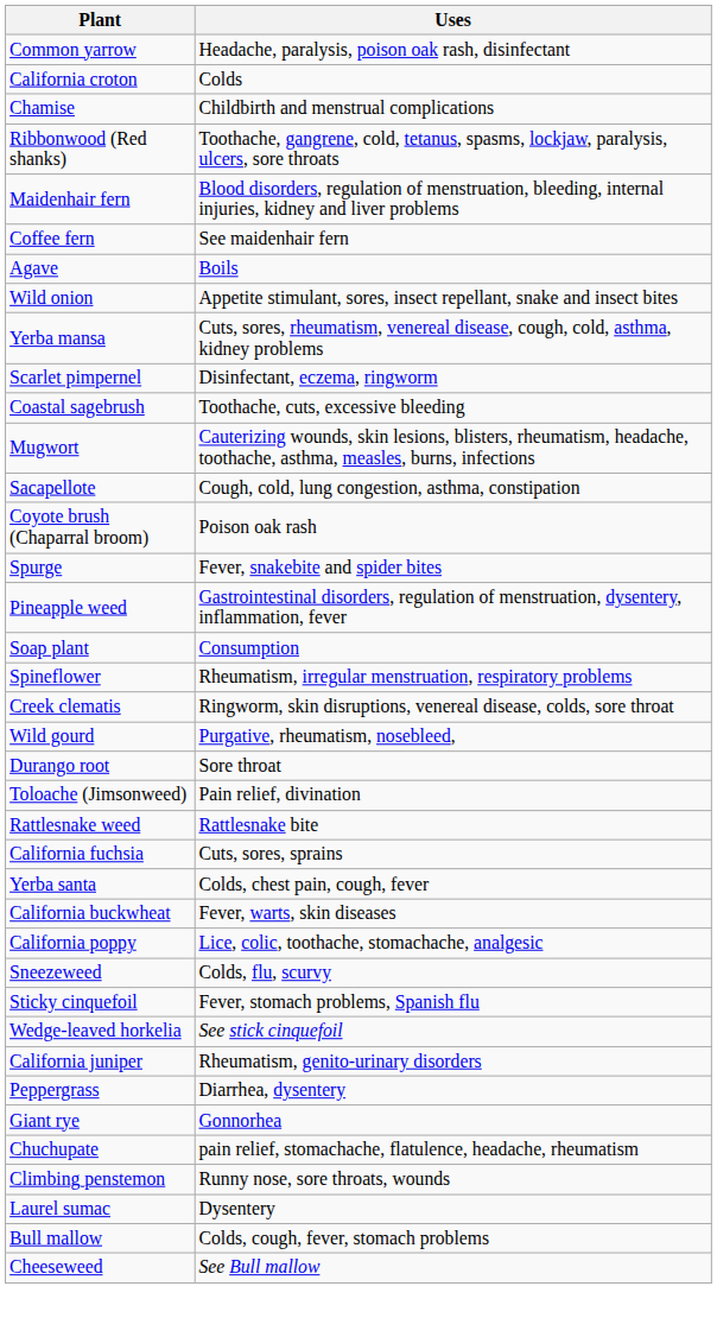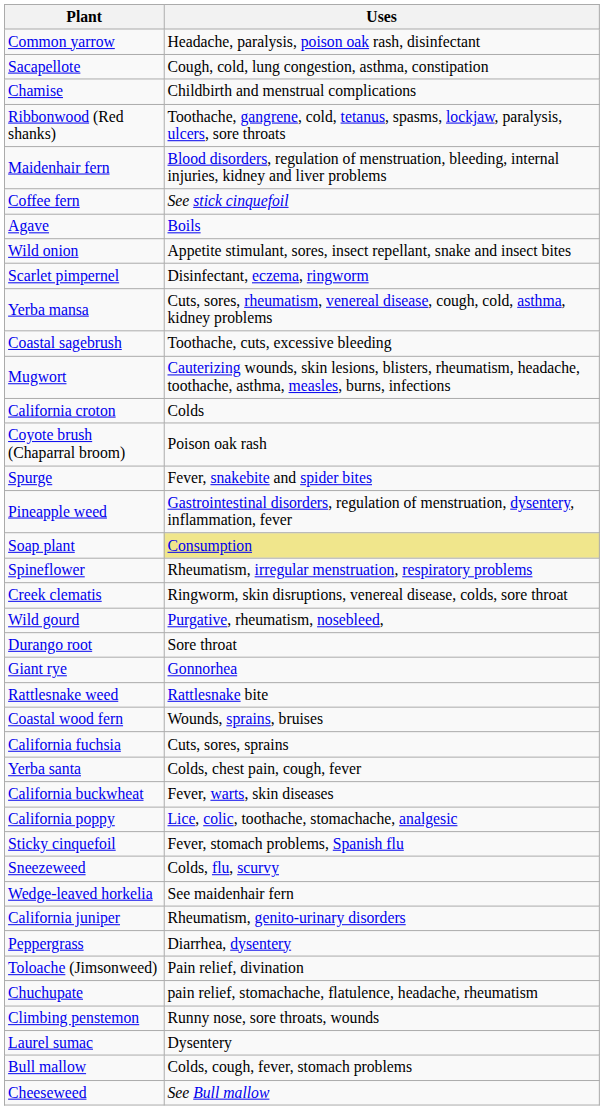 <table class="wikitable">
 <tr>
 <th>Plant</th>
 <th>Uses</th>
 </tr>
 <tr>
 <td><a href='#'>Common yarrow</a></td>
 <td>Headache, paralysis, <a href='#'>poison oak</a> rash, disinfectant</td>
 </tr>
 <tr>
-<td><a href='#'>California croton</a></td>
-<td>Colds</td>
+<td><a href='#'>Sacapellote</a></td>
+<td>Cough, cold, lung congestion, asthma, constipation</td>
 </tr>
 <tr>
 <td><a href='#'>Chamise</a></td>
 <td>Childbirth and menstrual complications</td>
 </tr>
 <tr>
 <td><a href='#'>Ribbonwood</a> (Red shanks)</td>
 <td>Toothache, <a href='#'>gangrene</a>, cold, <a href='#'>tetanus</a>, spasms, <a href='#'>lockjaw</a>, paralysis, <a href='#'>ulcers</a>, sore throats</td>
 </tr>
 <tr>
 <td><a href='#'>Maidenhair fern</a></td>
 <td><a href='#'>Blood disorders</a>, regulation of menstruation, bleeding, internal injuries, kidney and liver problems</td>
 </tr>
 <tr>
 <td><a href='#'>Coffee fern</a></td>
-<td>See maidenhair fern</td>
+<td><em>See <a href='#'>stick cinquefoil</a></em></td>
 </tr>
 <tr>
 <td><a href='#'>Agave</a></td>
 <td><a href='#'>Boils</a></td>
 </tr>
 <tr>
 <td><a href='#'>Wild onion</a></td>
 <td>Appetite stimulant, sores, insect repellant, snake and insect bites</td>
 </tr>
 <tr>
+<td><a href='#'>Scarlet pimpernel</a></td>
+<td>Disinfectant, <a href='#'>eczema</a>, <a href='#'>ringworm</a></td>
+</tr>
+<tr>
 <td><a href='#'>Yerba mansa</a></td>
 <td>Cuts, sores, <a href='#'>rheumatism</a>, <a href='#'>venereal disease</a>, cough, cold, <a href='#'>asthma</a>, kidney problems</td>
-</tr>
-<tr>
-<td><a href='#'>Scarlet pimpernel</a></td>
-<td>Disinfectant, <a href='#'>eczema</a>, <a href='#'>ringworm</a></td>
 </tr>
 <tr>
 <td><a href='#'>Coastal sagebrush</a></td>
 <td>Toothache, cuts, excessive bleeding</td>
 </tr>
 <tr>
 <td><a href='#'>Mugwort</a></td>
 <td><a href='#'>Cauterizing</a> wounds, skin lesions, blisters, rheumatism, headache, toothache, asthma, <a href='#'>measles</a>, burns, infections</td>
 </tr>
 <tr>
-<td><a href='#'>Sacapellote</a></td>
-<td>Cough, cold, lung congestion, asthma, constipation</td>
+<td><a href='#'>California croton</a></td>
+<td>Colds</td>
 </tr>
 <tr>
 <td><a href='#'>Coyote brush</a> (Chaparral broom)</td>
 <td>Poison oak rash</td>
 </tr>
 <tr>
 <td><a href='#'>Spurge</a></td>
 <td>Fever, <a href='#'>snakebite</a> and <a href='#'>spider bites</a></td>
 </tr>
 <tr>
 <td><a href='#'>Pineapple weed</a></td>
 <td><a href='#'>Gastrointestinal disorders</a>, regulation of menstruation, <a href='#'>dysentery</a>, inflammation, fever</td>
 </tr>
 <tr>
 <td><a href='#'>Soap plant</a></td>
-<td><a href='#'>Consumption</a></td>
+<td style="background: khaki;"><a href='#'>Consumption</a></td>
 </tr>
 <tr>
 <td><a href='#'>Spineflower</a></td>
 <td>Rheumatism, <a href='#'>irregular menstruation</a>, <a href='#'>respiratory problems</a></td>
 </tr>
 <tr>
 <td><a href='#'>Creek clematis</a></td>
 <td>Ringworm, skin disruptions, venereal disease, colds, sore throat</td>
 </tr>
 <tr>
 <td><a href='#'>Wild gourd</a></td>
 <td><a href='#'>Purgative</a>, rheumatism, <a href='#'>nosebleed</a>,</td>
 </tr>
 <tr>
 <td><a href='#'>Durango root</a></td>
 <td>Sore throat</td>
 </tr>
 <tr>
-<td><a href='#'>Toloache</a> (Jimsonweed)</td>
-<td>Pain relief, divination</td>
+<td><a href='#'>Giant rye</a></td>
+<td><a href='#'>Gonnorhea</a></td>
 </tr>
 <tr>
 <td><a href='#'>Rattlesnake weed</a></td>
 <td><a href='#'>Rattlesnake</a> bite</td>
+</tr>
+<tr>
+<td><a href='#'>Coastal wood fern</a></td>
+<td>Wounds, <a href='#'>sprains</a>, bruises</td>
 </tr>
 <tr>
 <td><a href='#'>California fuchsia</a></td>
 <td>Cuts, sores, sprains</td>
 </tr>
 <tr>
 <td><a href='#'>Yerba santa</a></td>
 <td>Colds, chest pain, cough, fever</td>
 </tr>
 <tr>
 <td><a href='#'>California buckwheat</a></td>
 <td>Fever, <a href='#'>warts</a>, skin diseases</td>
 </tr>
 <tr>
 <td><a href='#'>California poppy</a></td>
 <td><a href='#'>Lice</a>, <a href='#'>colic</a>, toothache, stomachache, <a href='#'>analgesic</a></td>
 </tr>
 <tr>
+<td><a href='#'>Sticky cinquefoil</a></td>
+<td>Fever, stomach problems, <a href='#'>Spanish flu</a></td>
+</tr>
+<tr>
 <td><a href='#'>Sneezeweed</a></td>
 <td>Colds, <a href='#'>flu</a>, <a href='#'>scurvy</a></td>
 </tr>
 <tr>
-<td><a href='#'>Sticky cinquefoil</a></td>
-<td>Fever, stomach problems, <a href='#'>Spanish flu</a></td>
-</tr>
-<tr>
 <td><a href='#'>Wedge-leaved horkelia</a></td>
-<td><em>See <a href='#'>stick cinquefoil</a></em></td>
+<td>See maidenhair fern</td>
 </tr>
 <tr>
 <td><a href='#'>California juniper</a></td>
 <td>Rheumatism, <a href='#'>genito-urinary disorders</a></td>
 </tr>
 <tr>
 <td><a href='#'>Peppergrass</a></td>
 <td>Diarrhea, <a href='#'>dysentery</a></td>
 </tr>
 <tr>
-<td><a href='#'>Giant rye</a></td>
-<td><a href='#'>Gonnorhea</a></td>
+<td><a href='#'>Toloache</a> (Jimsonweed)</td>
+<td>Pain relief, divination</td>
 </tr>
 <tr>
 <td><a href='#'>Chuchupate</a></td>
 <td>pain relief, stomachache, flatulence, headache, rheumatism</td>
 </tr>
 <tr>
 <td><a href='#'>Climbing penstemon</a></td>
 <td>Runny nose, sore throats, wounds</td>
 </tr>
 <tr>
 <td><a href='#'>Laurel sumac</a></td>
 <td>Dysentery</td>
 </tr>
 <tr>
 <td><a href='#'>Bull mallow</a></td>
 <td>Colds, cough, fever, stomach problems</td>
 </tr>
 <tr>
 <td><a href='#'>Cheeseweed</a></td>
 <td><em>See <a href='#'>Bull mallow</a></em></td>
 </tr>
 </table>
